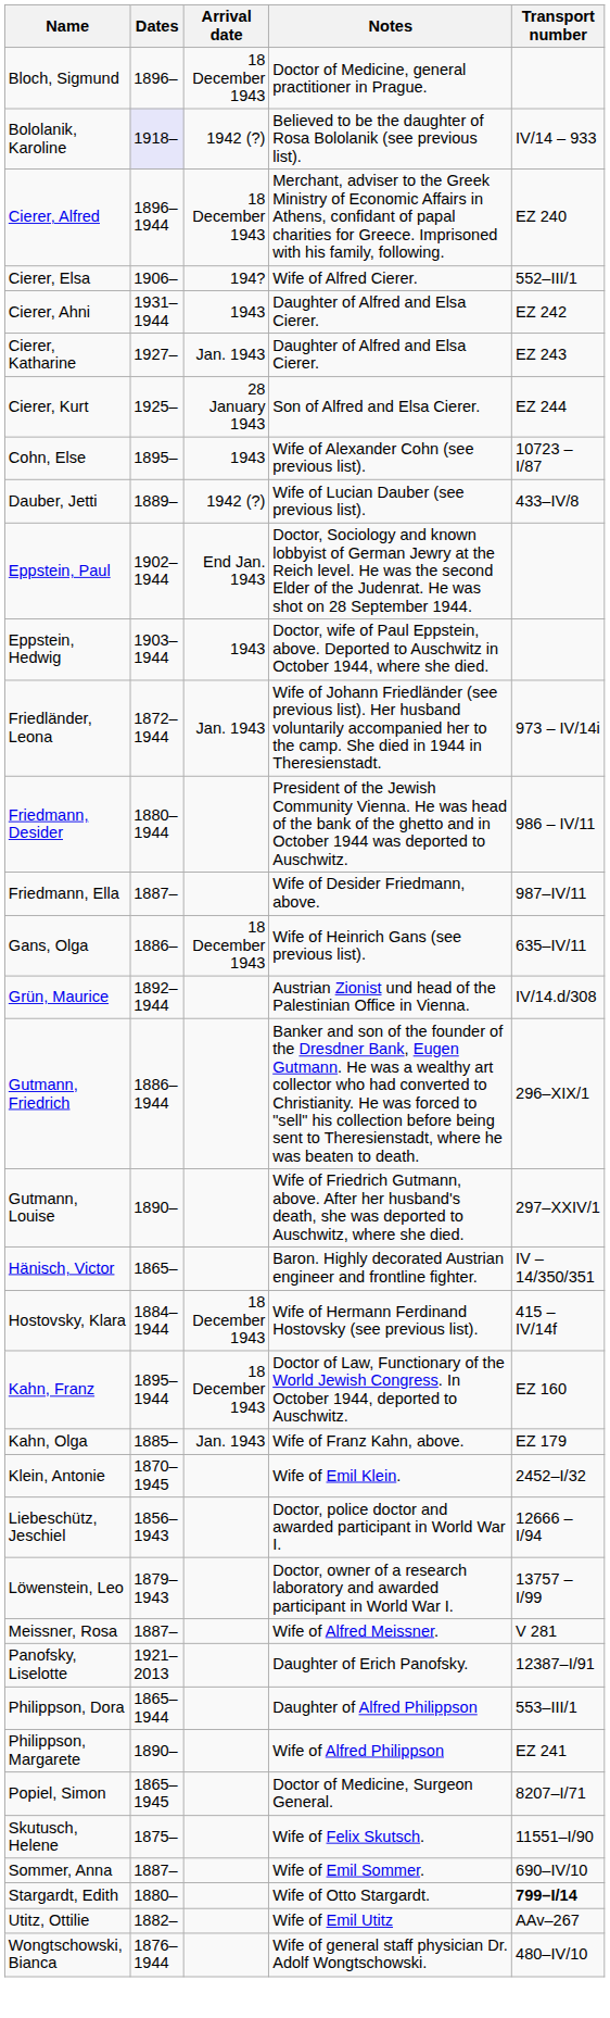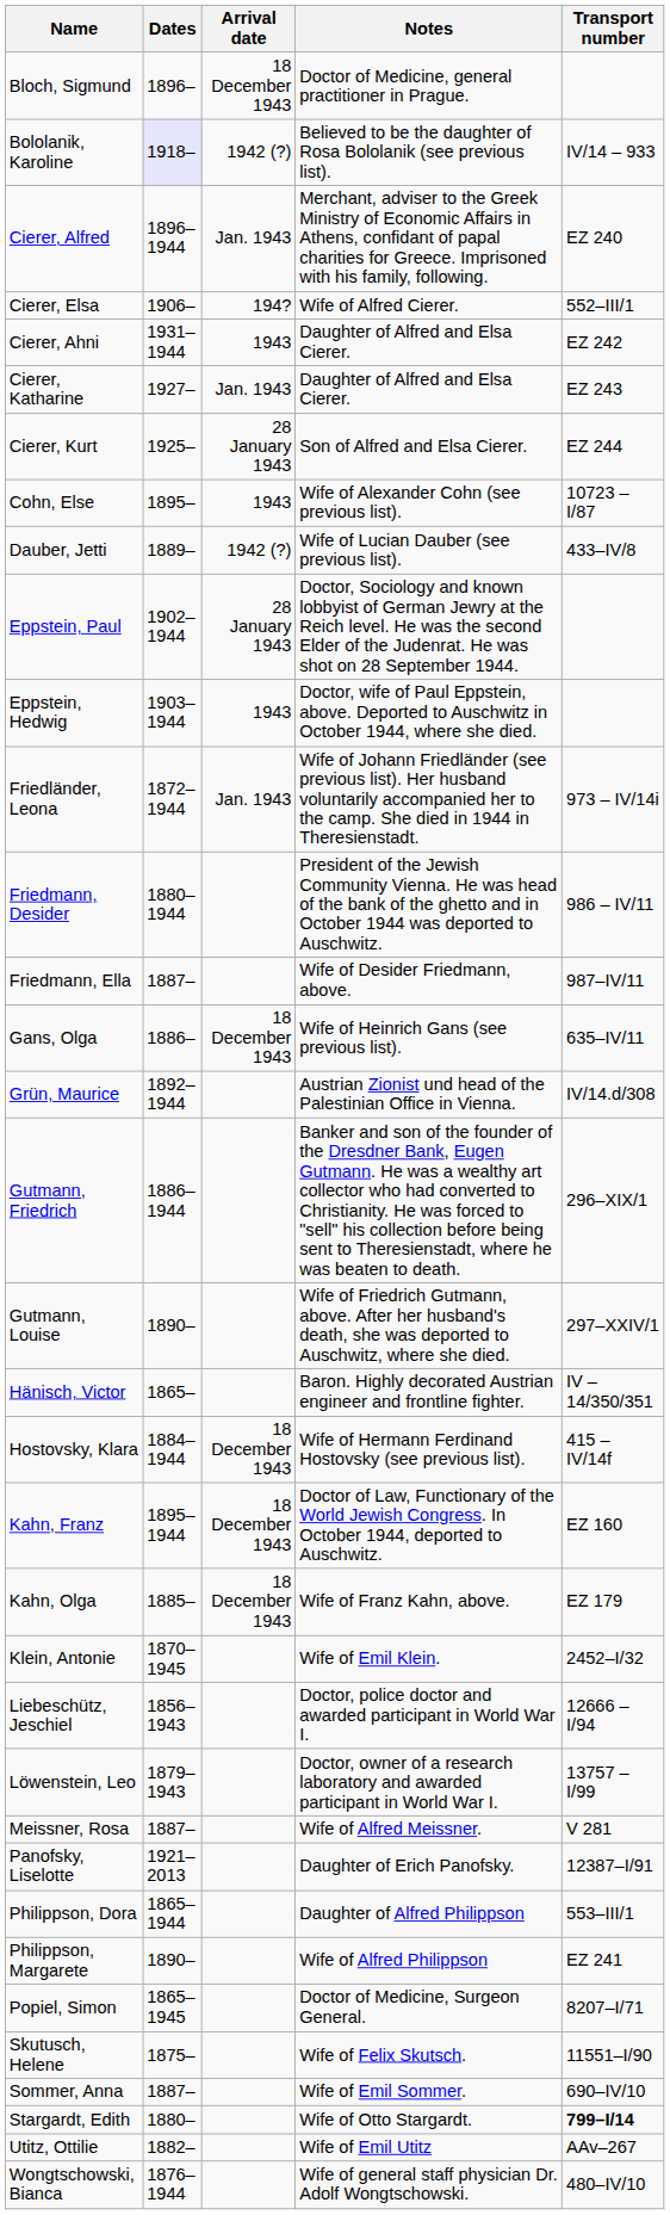 <table class="wikitable sortable">
 <tr>
 <th>Name</th>
 <th>Dates</th>
 <th>Arrival date</th>
 <th>Notes</th>
 <th>Transport number</th>
 </tr>
 <tr>
 <td>Bloch, Sigmund</td>
 <td>1896–</td>
 <td align="right">18 December 1943</td>
 <td>Doctor of Medicine, general practitioner in Prague.</td>
 <td></td>
 </tr>
 <tr>
 <td>Bololanik, Karoline</td>
 <td style="background: lavender;">1918–</td>
 <td align="right">1942 (?)</td>
 <td>Believed to be the daughter of Rosa Bololanik (see previous list).</td>
 <td>IV/14 – 933</td>
 </tr>
 <tr>
 <td><a href='#'>Cierer, Alfred</a></td>
 <td>1896–1944</td>
-<td align="right">18 December 1943</td>
+<td align="right">Jan. 1943</td>
 <td>Merchant, adviser to the Greek Ministry of Economic Affairs in Athens, confidant of papal charities for Greece. Imprisoned with his family, following.</td>
 <td>EZ 240</td>
 </tr>
 <tr>
 <td>Cierer, Elsa</td>
 <td>1906–</td>
 <td align="right">194?</td>
 <td>Wife of Alfred Cierer.</td>
 <td>552–III/1</td>
 </tr>
 <tr>
 <td>Cierer, Ahni</td>
 <td>1931–1944</td>
 <td align="right">1943</td>
 <td>Daughter of Alfred and Elsa Cierer.</td>
 <td>EZ 242</td>
 </tr>
 <tr>
 <td>Cierer, Katharine</td>
 <td>1927–</td>
 <td align="right">Jan. 1943</td>
 <td>Daughter of Alfred and Elsa Cierer.</td>
 <td>EZ 243</td>
 </tr>
 <tr>
 <td>Cierer, Kurt</td>
 <td>1925–</td>
 <td align="right">28 January 1943</td>
 <td>Son of Alfred and Elsa Cierer.</td>
 <td>EZ 244</td>
 </tr>
 <tr>
 <td>Cohn, Else</td>
 <td>1895–</td>
 <td align="right">1943</td>
 <td>Wife of Alexander Cohn (see previous list).</td>
 <td>10723 – I/87</td>
 </tr>
 <tr>
 <td>Dauber, Jetti</td>
 <td>1889–</td>
 <td align="right">1942 (?)</td>
 <td>Wife of Lucian Dauber (see previous list).</td>
 <td>433–IV/8</td>
 </tr>
 <tr>
 <td><a href='#'>Eppstein, Paul</a></td>
 <td>1902–1944</td>
-<td align="right">End Jan. 1943</td>
+<td align="right">28 January 1943</td>
 <td>Doctor, Sociology and known lobbyist of German Jewry at the Reich level. He was the second Elder of the Judenrat. He was shot on 28 September 1944.</td>
 <td></td>
 </tr>
 <tr>
 <td>Eppstein, Hedwig</td>
 <td>1903–1944</td>
 <td align="right">1943</td>
 <td>Doctor, wife of Paul Eppstein, above. Deported to Auschwitz in October 1944, where she died.</td>
 <td></td>
 </tr>
 <tr>
 <td>Friedländer, Leona</td>
 <td>1872–1944</td>
 <td align="right">Jan. 1943</td>
 <td>Wife of Johann Friedländer (see previous list). Her husband voluntarily accompanied her to the camp. She died in 1944 in Theresienstadt.</td>
 <td>973 – IV/14i</td>
 </tr>
 <tr>
 <td><a href='#'>Friedmann, Desider</a></td>
 <td>1880–1944</td>
 <td align="right"></td>
 <td>President of the Jewish Community Vienna. He was head of the bank of the ghetto and in October 1944 was deported to Auschwitz.</td>
 <td>986 – IV/11</td>
 </tr>
 <tr>
 <td>Friedmann, Ella</td>
 <td>1887–</td>
 <td align="right"></td>
 <td>Wife of Desider Friedmann, above.</td>
 <td>987–IV/11</td>
 </tr>
 <tr>
 <td>Gans, Olga</td>
 <td>1886–</td>
 <td align="right">18 December 1943</td>
 <td>Wife of Heinrich Gans (see previous list).</td>
 <td>635–IV/11</td>
 </tr>
 <tr>
 <td><a href='#'>Grün, Maurice</a></td>
 <td>1892–1944</td>
 <td align="right"></td>
 <td>Austrian <a href='#'>Zionist</a> und head of the Palestinian Office in Vienna.</td>
 <td>IV/14.d/308</td>
 </tr>
 <tr>
 <td><a href='#'>Gutmann, Friedrich</a></td>
 <td>1886–1944</td>
 <td align="right"></td>
 <td>Banker and son of the founder of the <a href='#'>Dresdner Bank</a>, <a href='#'>Eugen Gutmann</a>. He was a wealthy art collector who had converted to Christianity. He was forced to "sell" his collection before being sent to Theresienstadt, where he was beaten to death.</td>
 <td>296–XIX/1</td>
 </tr>
 <tr>
 <td>Gutmann, Louise</td>
 <td>1890–</td>
 <td align="right"></td>
 <td>Wife of Friedrich Gutmann, above. After her husband's death, she was deported to Auschwitz, where she died.</td>
 <td>297–XXIV/1</td>
 </tr>
 <tr>
 <td><a href='#'>Hänisch, Victor</a></td>
 <td>1865–</td>
 <td align="right"></td>
 <td>Baron. Highly decorated Austrian engineer and frontline fighter.</td>
 <td>IV – 14/350/351</td>
 </tr>
 <tr>
 <td>Hostovsky, Klara</td>
 <td>1884–1944</td>
 <td align="right">18 December 1943</td>
 <td>Wife of Hermann Ferdinand Hostovsky (see previous list).</td>
 <td>415 – IV/14f</td>
 </tr>
 <tr>
 <td><a href='#'>Kahn, Franz</a></td>
 <td>1895–1944</td>
 <td align="right">18 December 1943</td>
 <td>Doctor of Law, Functionary of the <a href='#'>World Jewish Congress</a>. In October 1944, deported to Auschwitz.</td>
 <td>EZ 160</td>
 </tr>
 <tr>
 <td>Kahn, Olga</td>
 <td>1885–</td>
-<td align="right">Jan. 1943</td>
+<td align="right">18 December 1943</td>
 <td>Wife of Franz Kahn, above.</td>
 <td>EZ 179</td>
 </tr>
 <tr>
 <td>Klein, Antonie</td>
 <td>1870–1945</td>
 <td align="right"></td>
 <td>Wife of <a href='#'>Emil Klein</a>.</td>
 <td>2452–I/32</td>
 </tr>
 <tr>
 <td>Liebeschütz, Jeschiel</td>
 <td>1856–1943</td>
 <td align="right"></td>
 <td>Doctor, police doctor and awarded participant in World War I.</td>
 <td>12666 – I/94</td>
 </tr>
 <tr>
 <td>Löwenstein, Leo</td>
 <td>1879–1943</td>
 <td align="right"></td>
 <td>Doctor, owner of a research laboratory and awarded participant in World War I.</td>
 <td>13757 – I/99</td>
 </tr>
 <tr>
 <td>Meissner, Rosa</td>
 <td>1887–</td>
 <td align="right"></td>
 <td>Wife of <a href='#'>Alfred Meissner</a>.</td>
 <td>V 281</td>
 </tr>
 <tr>
 <td>Panofsky, Liselotte</td>
 <td>1921–2013</td>
 <td align="right"></td>
 <td>Daughter of Erich Panofsky.</td>
 <td>12387–I/91</td>
 </tr>
 <tr>
 <td>Philippson, Dora</td>
 <td>1865–1944</td>
 <td align="right"></td>
 <td>Daughter of <a href='#'>Alfred Philippson</a></td>
 <td>553–III/1</td>
 </tr>
 <tr>
 <td>Philippson, Margarete</td>
 <td>1890–</td>
 <td align="right"></td>
 <td>Wife of <a href='#'>Alfred Philippson</a></td>
 <td>EZ 241</td>
 </tr>
 <tr>
 <td>Popiel, Simon</td>
 <td>1865–1945</td>
 <td align="right"></td>
 <td>Doctor of Medicine, Surgeon General.</td>
 <td>8207–I/71</td>
 </tr>
 <tr>
 <td>Skutusch, Helene</td>
 <td>1875–</td>
 <td align="right"></td>
 <td>Wife of <a href='#'>Felix Skutsch</a>.</td>
 <td>11551–I/90</td>
 </tr>
 <tr>
 <td>Sommer, Anna</td>
 <td>1887–</td>
 <td align="right"></td>
 <td>Wife of <a href='#'>Emil Sommer</a>.</td>
 <td>690–IV/10</td>
 </tr>
 <tr>
 <td>Stargardt, Edith</td>
 <td>1880–</td>
 <td align="right"></td>
 <td>Wife of Otto Stargardt.</td>
 <td><strong>799–I/14</strong></td>
 </tr>
 <tr>
 <td>Utitz, Ottilie</td>
 <td>1882–</td>
 <td align="right"></td>
 <td>Wife of <a href='#'>Emil Utitz</a></td>
 <td>AAv–267</td>
 </tr>
 <tr>
 <td>Wongtschowski, Bianca</td>
 <td>1876–1944</td>
 <td align="right"></td>
 <td>Wife of general staff physician Dr. Adolf Wongtschowski.</td>
 <td>480–IV/10</td>
 </tr>
 </table>
